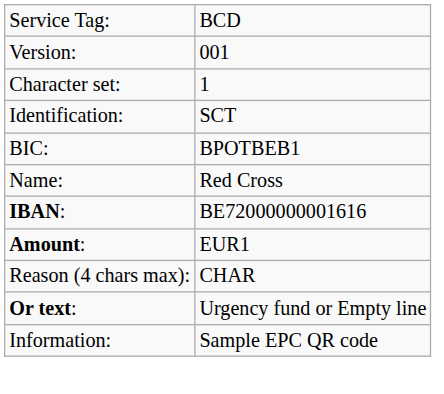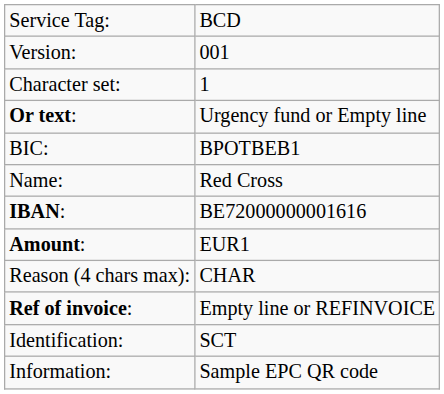 <table class="wikitable">
 <tr>
 <td>Service Tag:</td>
 <td>BCD</td>
 </tr>
 <tr>
 <td>Version:</td>
 <td>001</td>
 </tr>
 <tr>
 <td>Character set:</td>
 <td>1</td>
 </tr>
 <tr>
-<td>Identification:</td>
-<td>SCT</td>
+<td><strong>Or text</strong>:</td>
+<td>Urgency fund or Empty line</td>
 </tr>
 <tr>
 <td>BIC:</td>
 <td>BPOTBEB1</td>
 </tr>
 <tr>
 <td>Name:</td>
 <td>Red Cross</td>
 </tr>
 <tr>
 <td><strong>IBAN</strong>:</td>
 <td>BE72000000001616</td>
 </tr>
 <tr>
 <td><strong>Amount</strong>:</td>
 <td>EUR1</td>
 </tr>
 <tr>
 <td>Reason (4 chars max):</td>
 <td>CHAR</td>
 </tr>
 <tr>
-<td><strong>Or text</strong>:</td>
-<td>Urgency fund or Empty line</td>
+<td><strong>Ref of invoice</strong>:</td>
+<td>Empty line or REFINVOICE</td>
+</tr>
+<tr>
+<td>Identification:</td>
+<td>SCT</td>
 </tr>
 <tr>
 <td>Information:</td>
 <td>Sample EPC QR code</td>
 </tr>
 </table>
